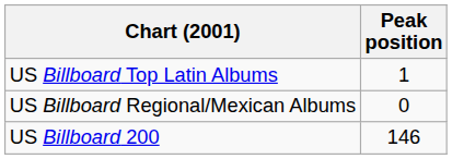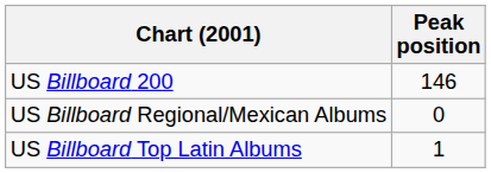 <table class="wikitable">
 <tr>
 <th align="left">Chart (2001)</th>
 <th align="left">Peak<br>position</th>
 </tr>
 <tr>
-<td align="left">US <a href='#'><em>Billboard</em> Top Latin Albums</a></td>
-<td align="center">1</td>
+<td align="left">US <a href='#'><em>Billboard</em> 200</a></td>
+<td align="center">146</td>
 </tr>
 <tr>
 <td align="left">US <em>Billboard</em> Regional/Mexican Albums</td>
 <td align="center">0</td>
 </tr>
 <tr>
-<td align="left">US <a href='#'><em>Billboard</em> 200</a></td>
-<td align="center">146</td>
+<td align="left">US <a href='#'><em>Billboard</em> Top Latin Albums</a></td>
+<td align="center">1</td>
 </tr>
 </table>
